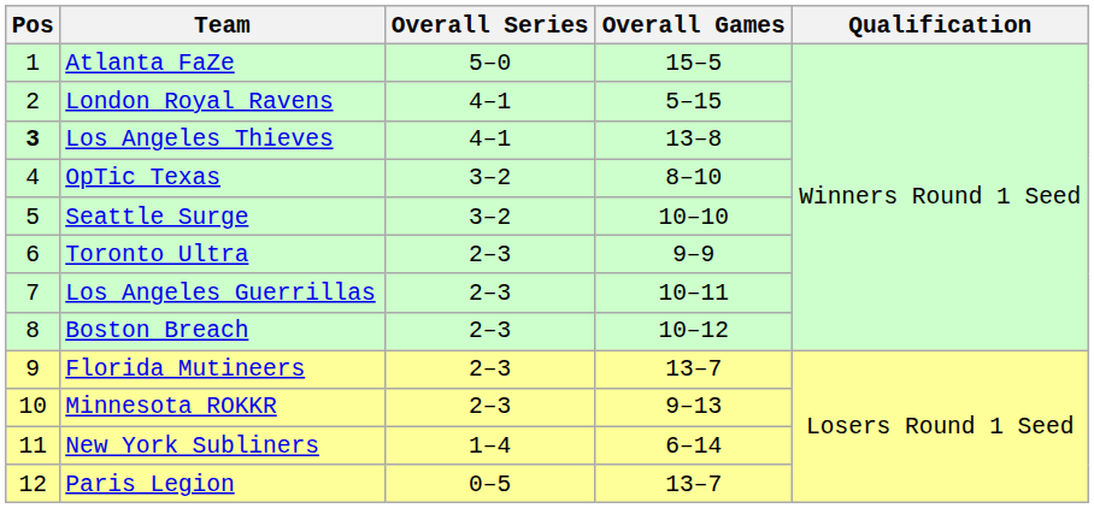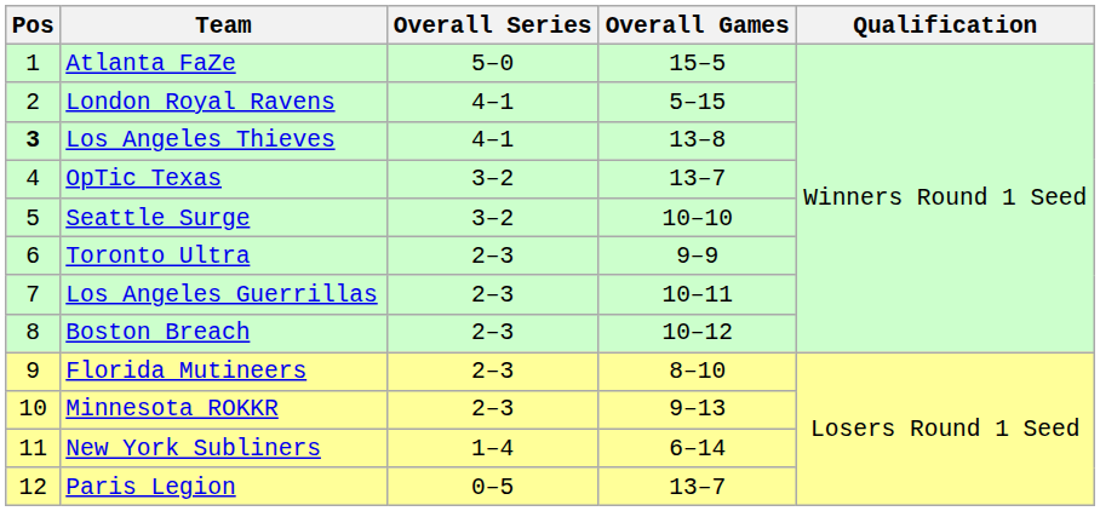 <table class="wikitable" width="600px" style="text-align:center">
 <tr>
 <th>Pos</th>
 <th>Team</th>
 <th>Overall Series</th>
 <th>Overall Games</th>
 <th>Qualification</th>
 </tr>
 <tr style="background:#CCFFCC;">
 <td>1</td>
 <td style="text-align:left"><a href='#'>Atlanta FaZe</a></td>
 <td>5–0</td>
 <td>15–5</td>
 <td rowspan="8">Winners Round 1 Seed</td>
 </tr>
 <tr style="background:#CCFFCC;">
 <td>2</td>
 <td style="text-align:left"><a href='#'>London Royal Ravens</a></td>
 <td>4–1</td>
 <td>5–15</td>
 </tr>
 <tr style="background:#CCFFCC;">
 <td><strong>3</strong></td>
 <td style="text-align:left"><a href='#'>Los Angeles Thieves</a></td>
 <td>4–1</td>
 <td>13–8</td>
 </tr>
 <tr style="background:#CCFFCC;">
 <td>4</td>
 <td style="text-align:left"><a href='#'>OpTic Texas</a></td>
 <td>3–2</td>
-<td>8–10</td>
+<td>13–7</td>
 </tr>
 <tr style="background:#CCFFCC;">
 <td>5</td>
 <td style="text-align:left"><a href='#'>Seattle Surge</a></td>
 <td>3–2</td>
 <td>10–10</td>
 </tr>
 <tr style="background:#CCFFCC;">
 <td>6</td>
 <td style="text-align:left"><a href='#'>Toronto Ultra</a></td>
 <td>2–3</td>
 <td>9–9</td>
 </tr>
 <tr style="background:#CCFFCC;">
 <td>7</td>
 <td style="text-align:left"><a href='#'>Los Angeles Guerrillas</a></td>
 <td>2–3</td>
 <td>10–11</td>
 </tr>
 <tr style="background:#CCFFCC;">
 <td>8</td>
 <td style="text-align:left"><a href='#'>Boston Breach</a></td>
 <td>2–3</td>
 <td>10–12</td>
 </tr>
 <tr style="background:#FFFF99;">
 <td>9</td>
 <td style="text-align:left"><a href='#'>Florida Mutineers</a></td>
 <td>2–3</td>
-<td>13–7</td>
+<td>8–10</td>
 <td rowspan="4">Losers Round 1 Seed</td>
 </tr>
 <tr style="background:#FFFF99;">
 <td>10</td>
 <td style="text-align:left"><a href='#'>Minnesota ROKKR</a></td>
 <td>2–3</td>
 <td>9–13</td>
 </tr>
 <tr style="background:#FFFF99;">
 <td>11</td>
 <td style="text-align:left"><a href='#'>New York Subliners</a></td>
 <td>1–4</td>
 <td>6–14</td>
 </tr>
 <tr style="background:#FFFF99;">
 <td>12</td>
 <td style="text-align:left"><a href='#'>Paris Legion</a></td>
 <td>0–5</td>
 <td>13–7</td>
 </tr>
 </table>
